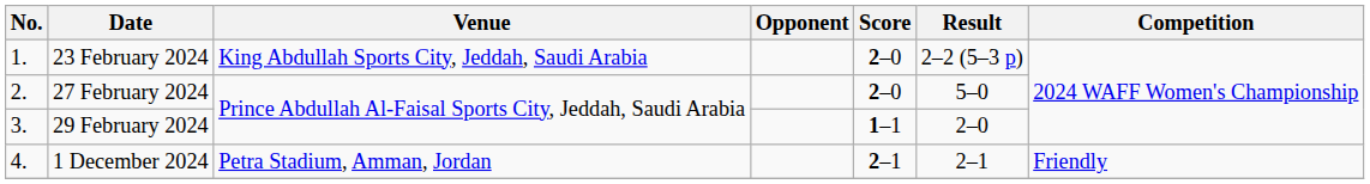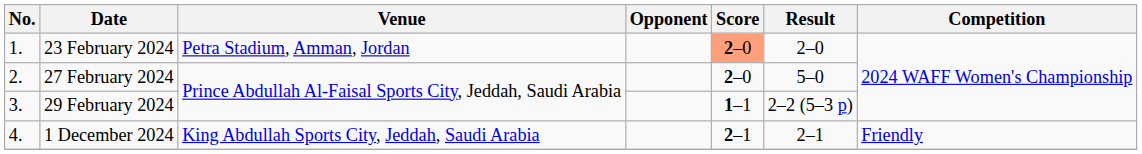 <table class="wikitable">
 <tr>
 <th>No.</th>
 <th>Date</th>
 <th>Venue</th>
 <th>Opponent</th>
 <th>Score</th>
 <th>Result</th>
 <th>Competition</th>
 </tr>
 <tr>
 <td>1.</td>
 <td>23 February 2024</td>
-<td><a href='#'>King Abdullah Sports City</a>, <a href='#'>Jeddah</a>, <a href='#'>Saudi Arabia</a></td>
+<td><a href='#'>Petra Stadium</a>, <a href='#'>Amman</a>, <a href='#'>Jordan</a></td>
 <td></td>
-<td align=center><strong>2</strong>–0</td>
-<td align=center>2–2 (5–3 <a href='#'>p</a>)</td>
+<td align=center style="background: lightsalmon;"><strong>2</strong>–0</td>
+<td align=center>2–0</td>
 <td rowspan=3><a href='#'>2024 WAFF Women's Championship</a></td>
 </tr>
 <tr>
 <td>2.</td>
 <td>27 February 2024</td>
 <td rowspan=2><a href='#'>Prince Abdullah Al-Faisal Sports City</a>, Jeddah, Saudi Arabia</td>
 <td></td>
 <td align=center><strong>2</strong>–0</td>
 <td align=center>5–0</td>
 </tr>
 <tr>
 <td>3.</td>
 <td>29 February 2024</td>
 <td></td>
 <td align=center><strong>1</strong>–1</td>
-<td align=center>2–0</td>
+<td align=center>2–2 (5–3 <a href='#'>p</a>)</td>
 </tr>
 <tr>
 <td>4.</td>
 <td>1 December 2024</td>
-<td><a href='#'>Petra Stadium</a>, <a href='#'>Amman</a>, <a href='#'>Jordan</a></td>
+<td><a href='#'>King Abdullah Sports City</a>, <a href='#'>Jeddah</a>, <a href='#'>Saudi Arabia</a></td>
 <td></td>
 <td align=center><strong>2</strong>–1</td>
 <td align=center>2–1</td>
 <td><a href='#'>Friendly</a></td>
 </tr>
 <tr>
 </tr>
 </table>
